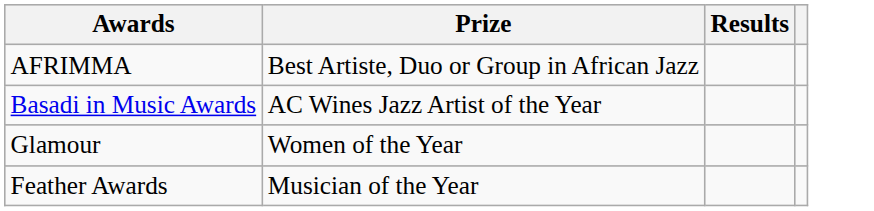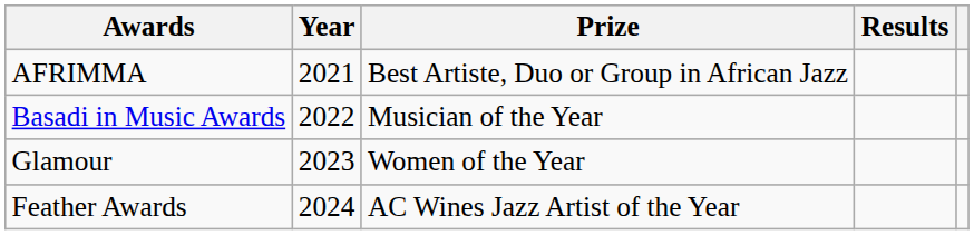 <table class="wikitable sortable">
 <tr>
 <th>Awards</th>
+<th>Year</th>
 <th>Prize</th>
 <th>Results</th>
 <th></th>
 </tr>
 <tr>
 <td>AFRIMMA</td>
+<td>2021</td>
 <td>Best Artiste, Duo or Group in African Jazz</td>
 <td></td>
 <td></td>
 </tr>
 <tr>
 <td><a href='#'>Basadi in Music Awards</a></td>
-<td>AC Wines Jazz Artist of the Year</td>
+<td>2022</td>
+<td>Musician of the Year</td>
 <td></td>
 <td></td>
 </tr>
 <tr>
 <td>Glamour</td>
+<td>2023</td>
 <td>Women of the Year</td>
 <td></td>
 <td></td>
 </tr>
 <tr>
 <td>Feather Awards</td>
-<td>Musician of the Year</td>
+<td>2024</td>
+<td>AC Wines Jazz Artist of the Year</td>
 <td></td>
 <td></td>
 </tr>
 </table>
